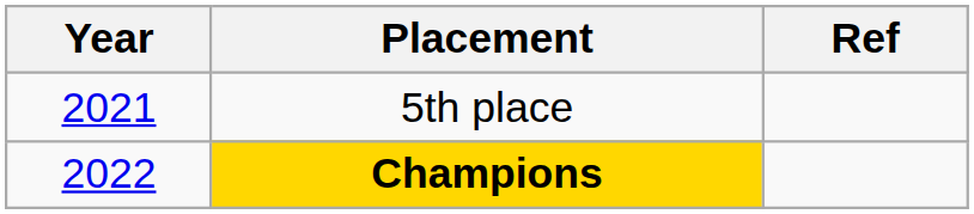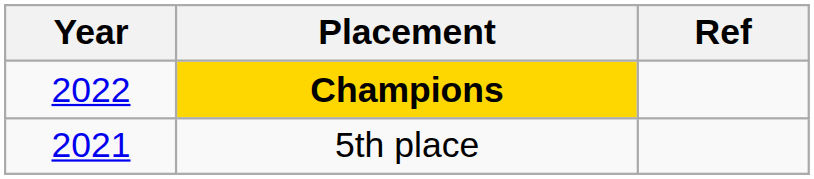 <table class="wikitable">
 <tr>
 <th width=70px>Year</th>
 <th width=200px>Placement</th>
 <th width=70px>Ref</th>
 </tr>
 <tr align=center>
+<td><a href='#'>2022</a></td>
+<td style="background:gold;"><strong>Champions</strong></td>
+<td></td>
+</tr>
+<tr align=center>
 <td><a href='#'>2021</a></td>
 <td>5th place</td>
 <td></td>
 </tr>
-<tr align=center>
-<td><a href='#'>2022</a></td>
-<td style="background:gold;"><strong>Champions</strong></td>
-<td></td>
-</tr>
 </table>
